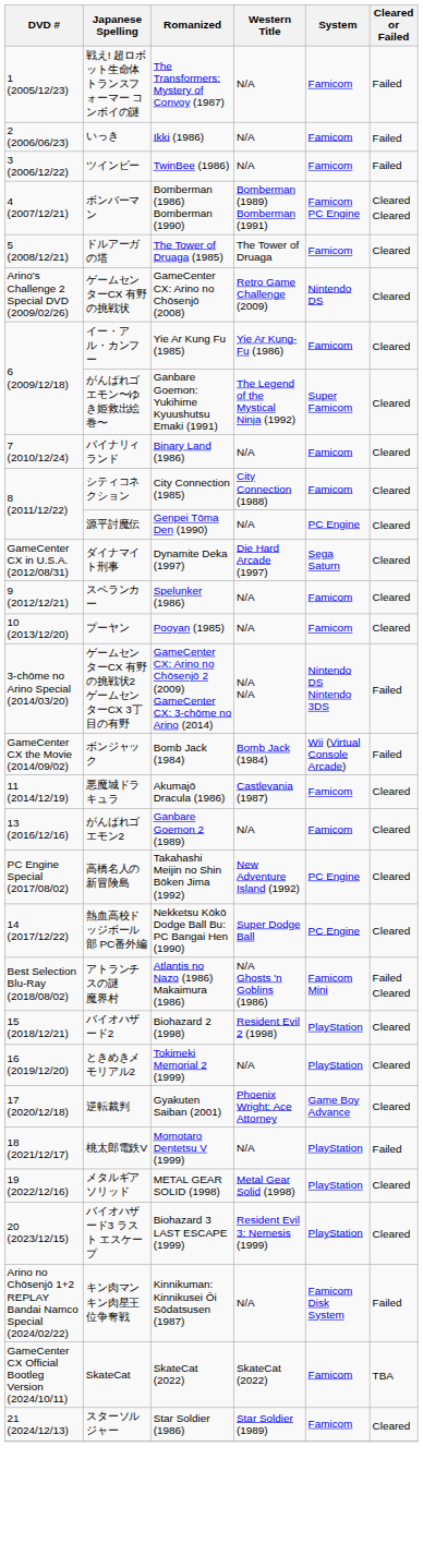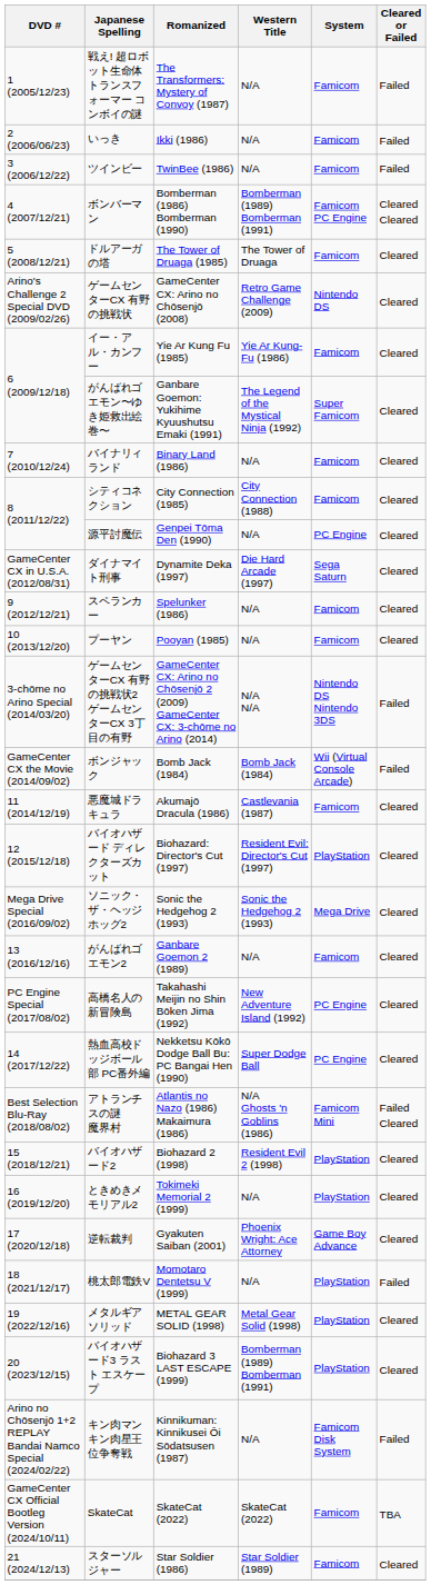 <table class="wikitable" style="width:98%;">
 <tr>
 <th>DVD #</th>
 <th>Japanese Spelling</th>
 <th>Romanized</th>
 <th>Western Title</th>
 <th>System</th>
 <th>Cleared or Failed</th>
 </tr>
 <tr>
 <td>1<br>(2005/12/23)</td>
 <td>戦え! 超ロボット生命体トランスフォーマー コンボイの謎</td>
 <td><a href='#'>The Transformers: Mystery of Convoy</a> (1987)</td>
 <td>N/A</td>
 <td><a href='#'>Famicom</a></td>
 <td>Failed</td>
 </tr>
 <tr>
 <td>2<br>(2006/06/23)</td>
 <td>いっき</td>
 <td><a href='#'>Ikki</a> (1986)</td>
 <td>N/A</td>
 <td><a href='#'>Famicom</a></td>
 <td>Failed<sup></sup></td>
 </tr>
 <tr>
 <td>3<br>(2006/12/22)</td>
 <td>ツインビー</td>
 <td><a href='#'>TwinBee</a> (1986)</td>
 <td>N/A</td>
 <td><a href='#'>Famicom</a></td>
 <td>Failed</td>
 </tr>
 <tr>
 <td>4<br>(2007/12/21)</td>
 <td>ボンバーマン</td>
 <td>Bomberman (1986)<br>Bomberman (1990)</td>
 <td><a href='#'>Bomberman</a> (1989)<br><a href='#'>Bomberman</a> (1991)</td>
 <td><a href='#'>Famicom</a><br><a href='#'>PC Engine</a></td>
 <td>Cleared<br>Cleared<sup></sup></td>
 </tr>
 <tr>
 <td>5<br>(2008/12/21)</td>
 <td>ドルアーガの塔</td>
 <td><a href='#'>The Tower of Druaga</a> (1985)</td>
 <td>The Tower of Druaga</td>
 <td><a href='#'>Famicom</a></td>
 <td>Cleared</td>
 </tr>
 <tr>
 <td>Arino's Challenge 2 Special DVD<br>(2009/02/26)</td>
 <td>ゲームセンターCX 有野の挑戦状</td>
 <td>GameCenter CX: Arino no Chōsenjō (2008)</td>
 <td><a href='#'>Retro Game Challenge</a> (2009)</td>
 <td><a href='#'>Nintendo DS</a></td>
 <td>Cleared<sup></sup></td>
 </tr>
 <tr>
 <td rowspan="2">6<br>(2009/12/18)</td>
 <td>イー・アル・カンフー</td>
 <td>Yie Ar Kung Fu (1985)</td>
 <td><a href='#'>Yie Ar Kung-Fu</a> (1986)</td>
 <td><a href='#'>Famicom</a></td>
 <td>Cleared<sup></sup></td>
 </tr>
 <tr>
 <td>がんばれゴエモン〜ゆき姫救出絵巻〜</td>
 <td>Ganbare Goemon: Yukihime Kyuushutsu Emaki (1991)</td>
 <td><a href='#'>The Legend of the Mystical Ninja</a> (1992)</td>
 <td><a href='#'>Super Famicom</a></td>
 <td>Cleared<sup></sup></td>
 </tr>
 <tr>
 <td>7<br>(2010/12/24)</td>
 <td>バイナリィランド</td>
 <td><a href='#'>Binary Land</a> (1986)</td>
 <td>N/A</td>
 <td><a href='#'>Famicom</a></td>
 <td>Cleared<sup></sup></td>
 </tr>
 <tr>
 <td rowspan="2">8<br>(2011/12/22)</td>
 <td>シティコネクション</td>
 <td>City Connection (1985)</td>
 <td><a href='#'>City Connection</a> (1988)</td>
 <td><a href='#'>Famicom</a></td>
 <td>Cleared<sup></sup></td>
 </tr>
 <tr>
 <td>源平討魔伝</td>
 <td><a href='#'>Genpei Tōma Den</a> (1990)</td>
 <td>N/A</td>
 <td><a href='#'>PC Engine</a></td>
 <td>Cleared<sup></sup></td>
 </tr>
 <tr>
 <td>GameCenter CX in U.S.A.<br>(2012/08/31)</td>
 <td>ダイナマイト刑事</td>
 <td>Dynamite Deka (1997)</td>
 <td><a href='#'>Die Hard Arcade</a> (1997)</td>
 <td><a href='#'>Sega Saturn</a></td>
 <td>Cleared</td>
 </tr>
 <tr>
 <td>9<br>(2012/12/21)</td>
 <td>スペランカー</td>
 <td><a href='#'>Spelunker</a> (1986)</td>
 <td>N/A</td>
 <td><a href='#'>Famicom</a></td>
 <td>Cleared</td>
 </tr>
 <tr>
 <td>10<br>(2013/12/20)</td>
 <td>プーヤン</td>
 <td><a href='#'>Pooyan</a> (1985)</td>
 <td>N/A</td>
 <td><a href='#'>Famicom</a></td>
 <td>Cleared</td>
 </tr>
 <tr>
 <td>3-chōme no Arino Special<br>(2014/03/20)</td>
 <td>ゲームセンターCX 有野の挑戦状2<br>ゲームセンターCX 3丁目の有野</td>
 <td><a href='#'>GameCenter CX: Arino no Chōsenjō 2</a> (2009)<br><a href='#'>GameCenter CX: 3-chōme no Arino</a> (2014)</td>
 <td>N/A<br>N/A</td>
 <td><a href='#'>Nintendo DS</a><br><a href='#'>Nintendo 3DS</a></td>
 <td>Failed<sup></sup></td>
 </tr>
 <tr>
 <td>GameCenter CX the Movie<br>(2014/09/02)</td>
 <td>ボンジャック</td>
 <td>Bomb Jack (1984)</td>
 <td><a href='#'>Bomb Jack</a> (1984)</td>
 <td><a href='#'>Wii</a> (<a href='#'>Virtual Console</a> <a href='#'>Arcade</a>)</td>
 <td>Failed</td>
 </tr>
 <tr>
 <td>11<br>(2014/12/19)</td>
 <td>悪魔城ドラキュラ</td>
 <td>Akumajō Dracula (1986)</td>
 <td><a href='#'>Castlevania</a> (1987)</td>
 <td><a href='#'>Famicom</a></td>
 <td>Cleared</td>
 </tr>
 <tr>
+<td>12<br>(2015/12/18)</td>
+<td>バイオハザード ディレクターズカット</td>
+<td>Biohazard: Director's Cut (1997)</td>
+<td><a href='#'>Resident Evil: Director's Cut</a> (1997)</td>
+<td><a href='#'>PlayStation</a></td>
+<td>Cleared</td>
+</tr>
+<tr>
+<td>Mega Drive Special<br>(2016/09/02)</td>
+<td>ソニック・ザ・ヘッジホッグ2</td>
+<td>Sonic the Hedgehog 2 (1993)</td>
+<td><a href='#'>Sonic the Hedgehog 2</a> (1993)</td>
+<td><a href='#'>Mega Drive</a></td>
+<td>Cleared<sup></sup></td>
+</tr>
+<tr>
 <td>13<br>(2016/12/16)</td>
 <td>がんばれゴエモン2</td>
 <td><a href='#'>Ganbare Goemon 2</a> (1989)</td>
 <td>N/A</td>
 <td><a href='#'>Famicom</a></td>
 <td>Cleared</td>
 </tr>
 <tr>
 <td>PC Engine Special<br>(2017/08/02)</td>
 <td>高橋名人の新冒険島</td>
 <td>Takahashi Meijin no Shin Bōken Jima (1992)</td>
 <td><a href='#'>New Adventure Island</a> (1992)</td>
 <td><a href='#'>PC Engine</a></td>
 <td>Cleared</td>
 </tr>
 <tr>
 <td>14<br>(2017/12/22)</td>
 <td>熱血高校ドッジボール部 PC番外編</td>
 <td>Nekketsu Kōkō Dodge Ball Bu: PC Bangai Hen (1990)</td>
 <td><a href='#'>Super Dodge Ball</a></td>
 <td><a href='#'>PC Engine</a></td>
 <td>Cleared</td>
 </tr>
 <tr>
 <td>Best Selection Blu-Ray<br>(2018/08/02)</td>
 <td>アトランチスの謎<br>魔界村</td>
 <td><a href='#'>Atlantis no Nazo</a> (1986)<br>Makaimura (1986)</td>
 <td>N/A<br><a href='#'>Ghosts 'n Goblins</a> (1986)</td>
 <td><a href='#'>Famicom Mini</a></td>
 <td>Failed<sup></sup><br>Cleared<sup></sup></td>
 </tr>
 <tr>
 <td>15<br>(2018/12/21)</td>
 <td>バイオハザード2</td>
 <td>Biohazard 2 (1998)</td>
 <td><a href='#'>Resident Evil 2</a> (1998)</td>
 <td><a href='#'>PlayStation</a></td>
 <td>Cleared</td>
 </tr>
 <tr>
 <td>16<br>(2019/12/20)</td>
 <td>ときめきメモリアル2</td>
 <td><a href='#'>Tokimeki Memorial 2</a> (1999)</td>
 <td>N/A</td>
 <td><a href='#'>PlayStation</a></td>
 <td>Cleared</td>
 </tr>
 <tr>
 <td>17<br>(2020/12/18)</td>
 <td>逆転裁判</td>
 <td>Gyakuten Saiban (2001)</td>
 <td><a href='#'>Phoenix Wright: Ace Attorney</a></td>
 <td><a href='#'>Game Boy Advance</a></td>
 <td>Cleared</td>
 </tr>
 <tr>
 <td>18<br>(2021/12/17)</td>
 <td>桃太郎電鉄V</td>
 <td><a href='#'>Momotaro Dentetsu V</a> (1999)</td>
 <td>N/A</td>
 <td><a href='#'>PlayStation</a></td>
 <td>Failed<sup></sup></td>
 </tr>
 <tr>
 <td>19<br>(2022/12/16)</td>
 <td>メタルギアソリッド</td>
 <td>METAL GEAR SOLID (1998)</td>
 <td><a href='#'>Metal Gear Solid</a> (1998)</td>
 <td><a href='#'>PlayStation</a></td>
 <td>Cleared</td>
 </tr>
 <tr>
 <td>20<br>(2023/12/15)</td>
 <td>バイオハザード3 ラスト エスケープ</td>
 <td>Biohazard 3 LAST ESCAPE (1999)</td>
-<td><a href='#'>Resident Evil 3: Nemesis</a> (1999)</td>
+<td><a href='#'>Bomberman</a> (1989)<br><a href='#'>Bomberman</a> (1991)</td>
 <td><a href='#'>PlayStation</a></td>
 <td>Cleared<sup></sup></td>
 </tr>
 <tr>
 <td>Arino no Chōsenjō 1+2 REPLAY Bandai Namco Special<br>(2024/02/22)</td>
 <td>キン肉マン キン肉星王位争奪戦</td>
 <td>Kinnikuman: Kinnikusei Ōi Sōdatsusen (1987)</td>
 <td>N/A</td>
 <td><a href='#'>Famicom Disk System</a></td>
 <td>Failed</td>
 </tr>
 <tr>
 <td>GameCenter CX Official Bootleg Version<br>(2024/10/11)</td>
 <td>SkateCat</td>
 <td>SkateCat (2022)</td>
 <td>SkateCat (2022)</td>
 <td><a href='#'>Famicom</a></td>
 <td>TBA<sup></sup></td>
 </tr>
 <tr>
 <td>21<br>(2024/12/13)</td>
 <td>スターソルジャー</td>
 <td>Star Soldier (1986)</td>
 <td><a href='#'>Star Soldier</a> (1989)</td>
 <td><a href='#'>Famicom</a></td>
 <td>Cleared<sup></sup></td>
 </tr>
 <tr>
 </tr>
 </table>
